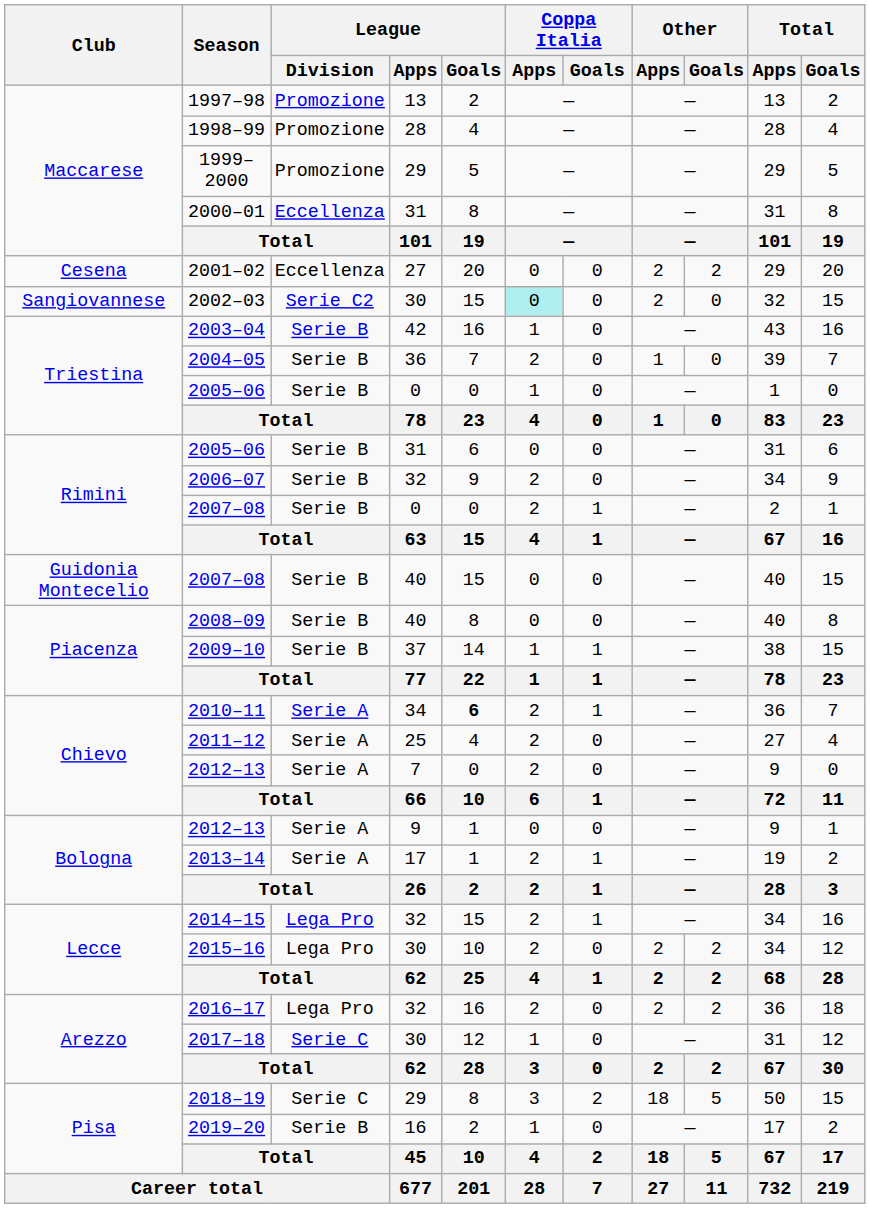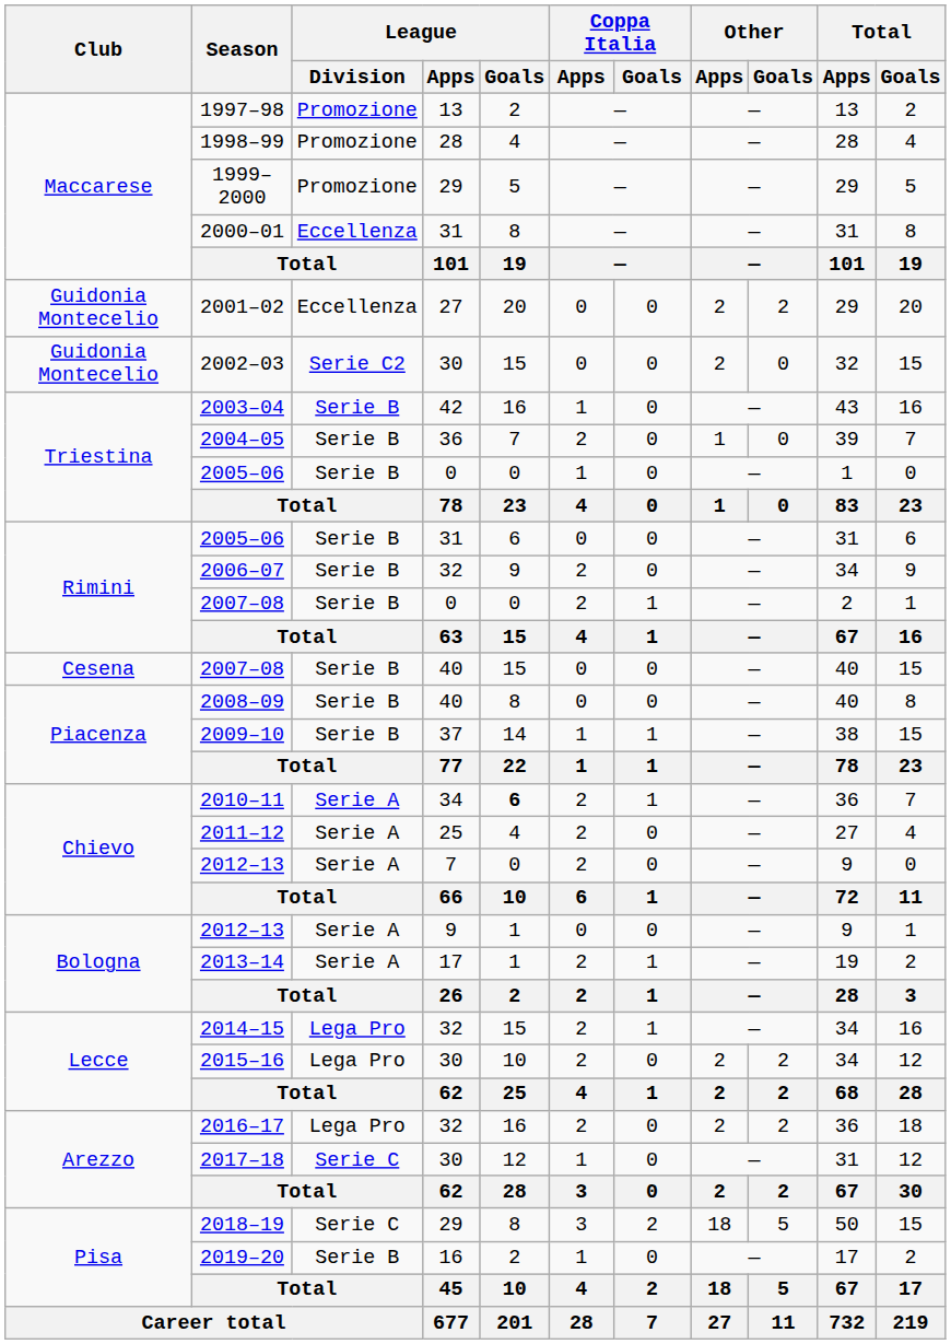 <table class="wikitable" style="text-align:center">
 <tr>
 <th rowspan="2">Club</th>
 <th rowspan="2">Season</th>
 <th colspan="3">League</th>
 <th colspan="2"><a href='#'>Coppa Italia</a></th>
 <th colspan="2">Other</th>
 <th colspan="2">Total</th>
 </tr>
 <tr>
 <th>Division</th>
 <th>Apps</th>
 <th>Goals</th>
 <th>Apps</th>
 <th>Goals</th>
 <th>Apps</th>
 <th>Goals</th>
 <th>Apps</th>
 <th>Goals</th>
 </tr>
 <tr>
 <td rowspan="5"><a href='#'>Maccarese</a></td>
 <td>1997–98</td>
 <td><a href='#'>Promozione</a></td>
 <td>13</td>
 <td>2</td>
 <td colspan="2">—</td>
 <td colspan="2">—</td>
 <td>13</td>
 <td>2</td>
 </tr>
 <tr>
 <td>1998–99</td>
 <td>Promozione</td>
 <td>28</td>
 <td>4</td>
 <td colspan="2">—</td>
 <td colspan="2">—</td>
 <td>28</td>
 <td>4</td>
 </tr>
 <tr>
 <td>1999–2000</td>
 <td>Promozione</td>
 <td>29</td>
 <td>5</td>
 <td colspan="2">—</td>
 <td colspan="2">—</td>
 <td>29</td>
 <td>5</td>
 </tr>
 <tr>
 <td>2000–01</td>
 <td rowspan="1"><a href='#'>Eccellenza</a></td>
 <td>31</td>
 <td>8</td>
 <td colspan="2">—</td>
 <td colspan="2">—</td>
 <td>31</td>
 <td>8</td>
 </tr>
 <tr>
 <th colspan="2">Total</th>
 <th>101</th>
 <th>19</th>
 <th colspan="2">—</th>
 <th colspan="2">—</th>
 <th>101</th>
 <th>19</th>
 </tr>
 <tr>
-<td rowspan="1"><a href='#'>Cesena</a></td>
+<td rowspan="1"><a href='#'>Guidonia Montecelio</a></td>
 <td>2001–02</td>
 <td rowspan="1">Eccellenza</td>
 <td>27</td>
 <td>20</td>
 <td>0</td>
 <td>0</td>
 <td>2</td>
 <td>2</td>
 <td>29</td>
 <td>20</td>
 </tr>
 <tr>
-<td rowspan="1"><a href='#'>Sangiovannese</a></td>
+<td rowspan="1"><a href='#'>Guidonia Montecelio</a></td>
 <td>2002–03</td>
 <td rowspan="1"><a href='#'>Serie C2</a></td>
 <td>30</td>
 <td>15</td>
-<td style="background: paleturquoise;">0</td>
+<td>0</td>
 <td>0</td>
 <td>2</td>
 <td>0</td>
 <td>32</td>
 <td>15</td>
 </tr>
 <tr>
 <td rowspan="4"><a href='#'>Triestina</a></td>
 <td><a href='#'>2003–04</a></td>
 <td><a href='#'>Serie B</a></td>
 <td>42</td>
 <td>16</td>
 <td>1</td>
 <td>0</td>
 <td colspan="2">—</td>
 <td>43</td>
 <td>16</td>
 </tr>
 <tr>
 <td><a href='#'>2004–05</a></td>
 <td>Serie B</td>
 <td>36</td>
 <td>7</td>
 <td>2</td>
 <td>0</td>
 <td>1</td>
 <td>0</td>
 <td>39</td>
 <td>7</td>
 </tr>
 <tr>
 <td><a href='#'>2005–06</a></td>
 <td>Serie B</td>
 <td>0</td>
 <td>0</td>
 <td>1</td>
 <td>0</td>
 <td colspan="2">—</td>
 <td>1</td>
 <td>0</td>
 </tr>
 <tr>
 <th colspan="2">Total</th>
 <th>78</th>
 <th>23</th>
 <th>4</th>
 <th>0</th>
 <th>1</th>
 <th>0</th>
 <th>83</th>
 <th>23</th>
 </tr>
 <tr>
 <td rowspan="4"><a href='#'>Rimini</a></td>
 <td><a href='#'>2005–06</a></td>
 <td>Serie B</td>
 <td>31</td>
 <td>6</td>
 <td>0</td>
 <td>0</td>
 <td colspan="2">—</td>
 <td>31</td>
 <td>6</td>
 </tr>
 <tr>
 <td><a href='#'>2006–07</a></td>
 <td>Serie B</td>
 <td>32</td>
 <td>9</td>
 <td>2</td>
 <td>0</td>
 <td colspan="2">—</td>
 <td>34</td>
 <td>9</td>
 </tr>
 <tr>
 <td><a href='#'>2007–08</a></td>
 <td>Serie B</td>
 <td>0</td>
 <td>0</td>
 <td>2</td>
 <td>1</td>
 <td colspan="2">—</td>
 <td>2</td>
 <td>1</td>
 </tr>
 <tr>
 <th colspan="2">Total</th>
 <th>63</th>
 <th>15</th>
 <th>4</th>
 <th>1</th>
 <th colspan="2">—</th>
 <th>67</th>
 <th>16</th>
 </tr>
 <tr>
-<td rowspan="1"><a href='#'>Guidonia Montecelio</a></td>
+<td rowspan="1"><a href='#'>Cesena</a></td>
 <td><a href='#'>2007–08</a></td>
 <td>Serie B</td>
 <td>40</td>
 <td>15</td>
 <td>0</td>
 <td>0</td>
 <td colspan="2">—</td>
 <td>40</td>
 <td>15</td>
 </tr>
 <tr>
 <td rowspan="3"><a href='#'>Piacenza</a></td>
 <td><a href='#'>2008–09</a></td>
 <td>Serie B</td>
 <td>40</td>
 <td>8</td>
 <td>0</td>
 <td>0</td>
 <td colspan="2">—</td>
 <td>40</td>
 <td>8</td>
 </tr>
 <tr>
 <td><a href='#'>2009–10</a></td>
 <td>Serie B</td>
 <td>37</td>
 <td>14</td>
 <td>1</td>
 <td>1</td>
 <td colspan="2">—</td>
 <td>38</td>
 <td>15</td>
 </tr>
 <tr>
 <th colspan="2">Total</th>
 <th>77</th>
 <th>22</th>
 <th>1</th>
 <th>1</th>
 <th colspan="2">—</th>
 <th>78</th>
 <th>23</th>
 </tr>
 <tr>
 <td rowspan="4"><a href='#'>Chievo</a></td>
 <td><a href='#'>2010–11</a></td>
 <td><a href='#'>Serie A</a></td>
 <td>34</td>
 <td><strong>6</strong></td>
 <td>2</td>
 <td>1</td>
 <td colspan="2">—</td>
 <td>36</td>
 <td>7</td>
 </tr>
 <tr>
 <td><a href='#'>2011–12</a></td>
 <td>Serie A</td>
 <td>25</td>
 <td>4</td>
 <td>2</td>
 <td>0</td>
 <td colspan="2">—</td>
 <td>27</td>
 <td>4</td>
 </tr>
 <tr>
 <td><a href='#'>2012–13</a></td>
 <td>Serie A</td>
 <td>7</td>
 <td>0</td>
 <td>2</td>
 <td>0</td>
 <td colspan="2">—</td>
 <td>9</td>
 <td>0</td>
 </tr>
 <tr>
 <th colspan="2">Total</th>
 <th>66</th>
 <th>10</th>
 <th>6</th>
 <th>1</th>
 <th colspan="2">—</th>
 <th>72</th>
 <th>11</th>
 </tr>
 <tr>
 <td rowspan="3"><a href='#'>Bologna</a></td>
 <td><a href='#'>2012–13</a></td>
 <td>Serie A</td>
 <td>9</td>
 <td>1</td>
 <td>0</td>
 <td>0</td>
 <td colspan="2">—</td>
 <td>9</td>
 <td>1</td>
 </tr>
 <tr>
 <td><a href='#'>2013–14</a></td>
 <td>Serie A</td>
 <td>17</td>
 <td>1</td>
 <td>2</td>
 <td>1</td>
 <td colspan="2">—</td>
 <td>19</td>
 <td>2</td>
 </tr>
 <tr>
 <th colspan="2">Total</th>
 <th>26</th>
 <th>2</th>
 <th>2</th>
 <th>1</th>
 <th colspan="2">—</th>
 <th>28</th>
 <th>3</th>
 </tr>
 <tr>
 <td rowspan="3"><a href='#'>Lecce</a></td>
 <td><a href='#'>2014–15</a></td>
 <td><a href='#'>Lega Pro</a></td>
 <td>32</td>
 <td>15</td>
 <td>2</td>
 <td>1</td>
 <td colspan="2">—</td>
 <td>34</td>
 <td>16</td>
 </tr>
 <tr>
 <td><a href='#'>2015–16</a></td>
 <td>Lega Pro</td>
 <td>30</td>
 <td>10</td>
 <td>2</td>
 <td>0</td>
 <td>2</td>
 <td>2</td>
 <td>34</td>
 <td>12</td>
 </tr>
 <tr>
 <th colspan="2">Total</th>
 <th>62</th>
 <th>25</th>
 <th>4</th>
 <th>1</th>
 <th>2</th>
 <th>2</th>
 <th>68</th>
 <th>28</th>
 </tr>
 <tr>
 <td rowspan="3"><a href='#'>Arezzo</a></td>
 <td><a href='#'>2016–17</a></td>
 <td rowspan="1">Lega Pro</td>
 <td>32</td>
 <td>16</td>
 <td>2</td>
 <td>0</td>
 <td>2</td>
 <td>2</td>
 <td>36</td>
 <td>18</td>
 </tr>
 <tr>
 <td><a href='#'>2017–18</a></td>
 <td rowspan="1"><a href='#'>Serie C</a></td>
 <td>30</td>
 <td>12</td>
 <td>1</td>
 <td>0</td>
 <td colspan="2">—</td>
 <td>31</td>
 <td>12</td>
 </tr>
 <tr>
 <th colspan="2">Total</th>
 <th>62</th>
 <th>28</th>
 <th>3</th>
 <th>0</th>
 <th>2</th>
 <th>2</th>
 <th>67</th>
 <th>30</th>
 </tr>
 <tr>
 <td rowspan="3"><a href='#'>Pisa</a></td>
 <td><a href='#'>2018–19</a></td>
 <td rowspan="1">Serie C</td>
 <td>29</td>
 <td>8</td>
 <td>3</td>
 <td>2</td>
 <td>18</td>
 <td>5</td>
 <td>50</td>
 <td>15</td>
 </tr>
 <tr>
 <td><a href='#'>2019–20</a></td>
 <td rowspan="1">Serie B</td>
 <td>16</td>
 <td>2</td>
 <td>1</td>
 <td>0</td>
 <td colspan="2">—</td>
 <td>17</td>
 <td>2</td>
 </tr>
 <tr>
 <th colspan="2">Total</th>
 <th>45</th>
 <th>10</th>
 <th>4</th>
 <th>2</th>
 <th>18</th>
 <th>5</th>
 <th>67</th>
 <th>17</th>
 </tr>
 <tr>
 <th colspan="3">Career total</th>
 <th>677</th>
 <th>201</th>
 <th>28</th>
 <th>7</th>
 <th>27</th>
 <th>11</th>
 <th>732</th>
 <th>219</th>
 </tr>
 </table>
